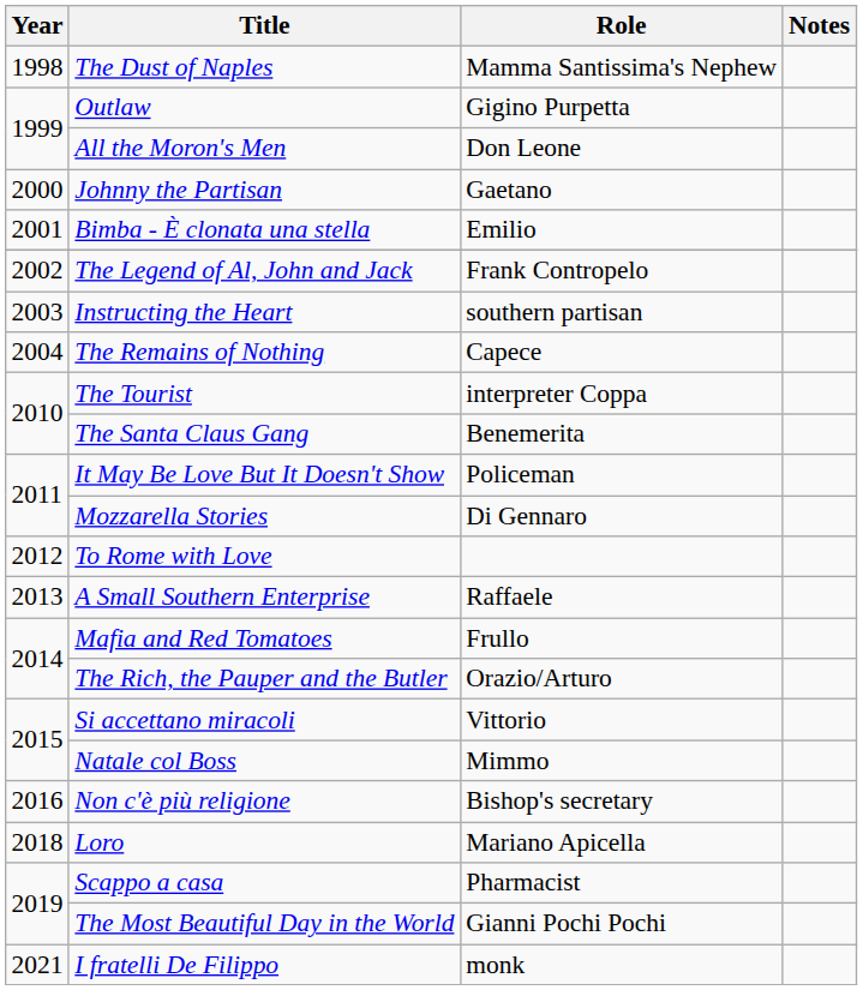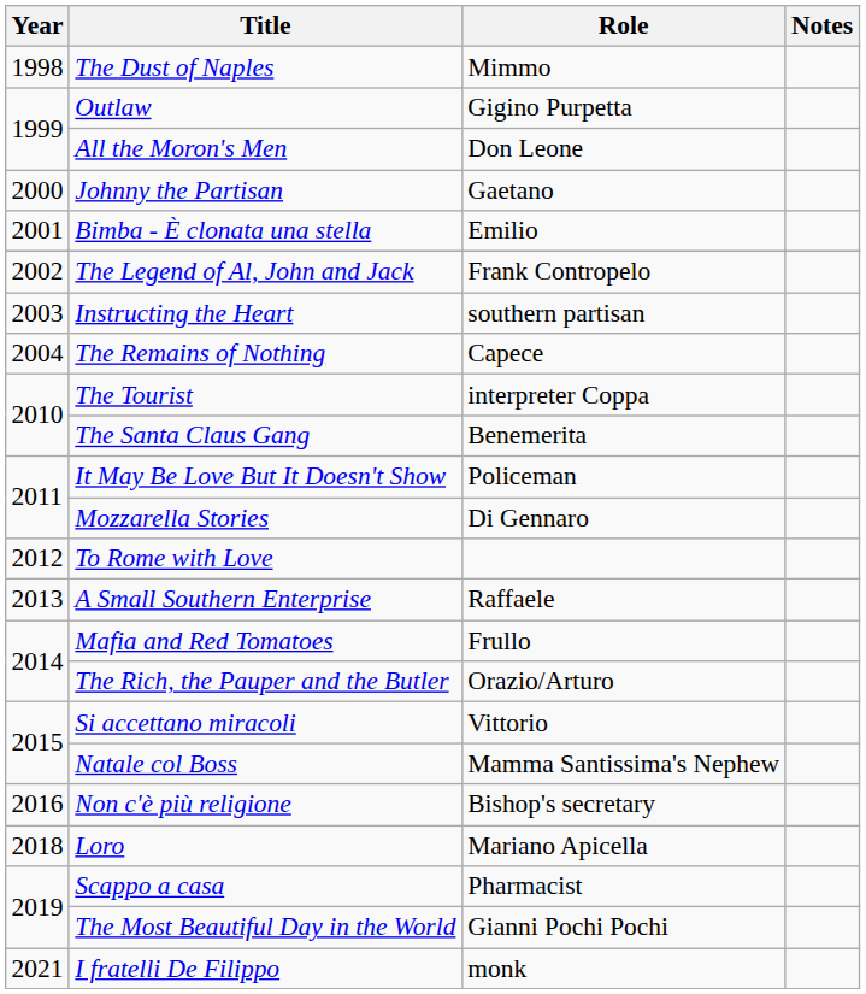 <table class="wikitable sortable">
 <tr>
 <th>Year</th>
 <th>Title</th>
 <th>Role</th>
 <th class="unsortable">Notes</th>
 </tr>
 <tr>
 <td>1998</td>
 <td><em><a href='#'>The Dust of Naples</a></em></td>
-<td>Mamma Santissima's Nephew</td>
+<td>Mimmo</td>
 <td></td>
 </tr>
 <tr>
 <td rowspan=2>1999</td>
 <td><em><a href='#'>Outlaw</a></em></td>
 <td>Gigino Purpetta</td>
 <td></td>
 </tr>
 <tr>
 <td><em><a href='#'>All the Moron's Men</a></em></td>
 <td>Don Leone</td>
 <td></td>
 </tr>
 <tr>
 <td>2000</td>
 <td><em><a href='#'>Johnny the Partisan</a></em></td>
 <td>Gaetano</td>
 <td></td>
 </tr>
 <tr>
 <td>2001</td>
 <td><em><a href='#'>Bimba - È clonata una stella</a></em></td>
 <td>Emilio</td>
 <td></td>
 </tr>
 <tr>
 </tr>
 <tr>
 <td>2002</td>
 <td><em><a href='#'>The Legend of Al, John and Jack</a></em></td>
 <td>Frank Contropelo</td>
 <td></td>
 </tr>
 <tr>
 <td>2003</td>
 <td><em><a href='#'>Instructing the Heart</a></em></td>
 <td>southern partisan</td>
 <td></td>
 </tr>
 <tr>
 <td>2004</td>
 <td><em><a href='#'>The Remains of Nothing</a></em></td>
 <td>Capece</td>
 <td></td>
 </tr>
 <tr>
 <td rowspan=2>2010</td>
 <td><em><a href='#'>The Tourist</a></em></td>
 <td>interpreter Coppa</td>
 <td></td>
 </tr>
 <tr>
 <td><em><a href='#'>The Santa Claus Gang</a></em></td>
 <td>Benemerita</td>
 <td></td>
 </tr>
 <tr>
 <td rowspan=2>2011</td>
 <td><em><a href='#'>It May Be Love But It Doesn't Show</a></em></td>
 <td>Policeman</td>
 <td></td>
 </tr>
 <tr>
 <td><em><a href='#'>Mozzarella Stories</a></em></td>
 <td>Di Gennaro</td>
 <td></td>
 </tr>
 <tr>
 <td>2012</td>
 <td><em><a href='#'>To Rome with Love</a></em></td>
 <td></td>
 <td></td>
 </tr>
 <tr>
 <td>2013</td>
 <td><em><a href='#'>A Small Southern Enterprise</a></em></td>
 <td>Raffaele</td>
 <td></td>
 </tr>
 <tr>
 <td rowspan="2">2014</td>
 <td><em><a href='#'>Mafia and Red Tomatoes</a></em></td>
 <td>Frullo</td>
 <td></td>
 </tr>
 <tr>
 <td><em><a href='#'>The Rich, the Pauper and the Butler</a></em></td>
 <td>Orazio/Arturo</td>
 <td></td>
 </tr>
 <tr>
 <td rowspan=2>2015</td>
 <td><em><a href='#'>Si accettano miracoli</a></em></td>
 <td>Vittorio</td>
 <td></td>
 </tr>
 <tr>
 <td><em><a href='#'>Natale col Boss</a></em></td>
-<td>Mimmo</td>
+<td>Mamma Santissima's Nephew</td>
 <td></td>
 </tr>
 <tr>
 <td>2016</td>
 <td><em><a href='#'>Non c'è più religione</a></em></td>
 <td>Bishop's secretary</td>
 <td></td>
 </tr>
 <tr>
 <td>2018</td>
 <td><em><a href='#'>Loro</a></em></td>
 <td>Mariano Apicella</td>
 <td></td>
 </tr>
 <tr>
 <td rowspan="2">2019</td>
 <td><em><a href='#'>Scappo a casa</a></em></td>
 <td>Pharmacist</td>
 <td></td>
 </tr>
 <tr>
 <td><em><a href='#'>The Most Beautiful Day in the World</a></em></td>
 <td>Gianni Pochi Pochi</td>
 <td></td>
 </tr>
 <tr>
 <td>2021</td>
 <td><em><a href='#'>I fratelli De Filippo</a></em></td>
 <td>monk</td>
 <td></td>
 </tr>
 </table>
